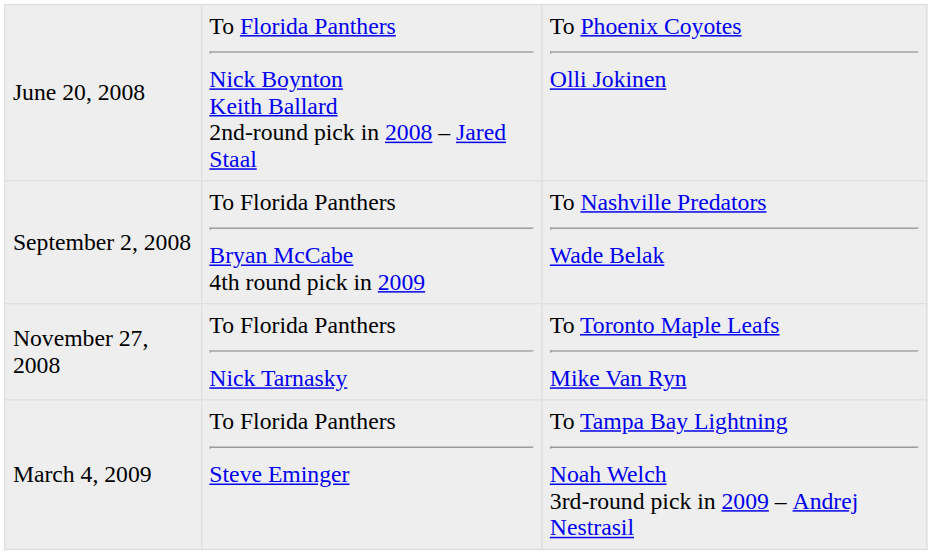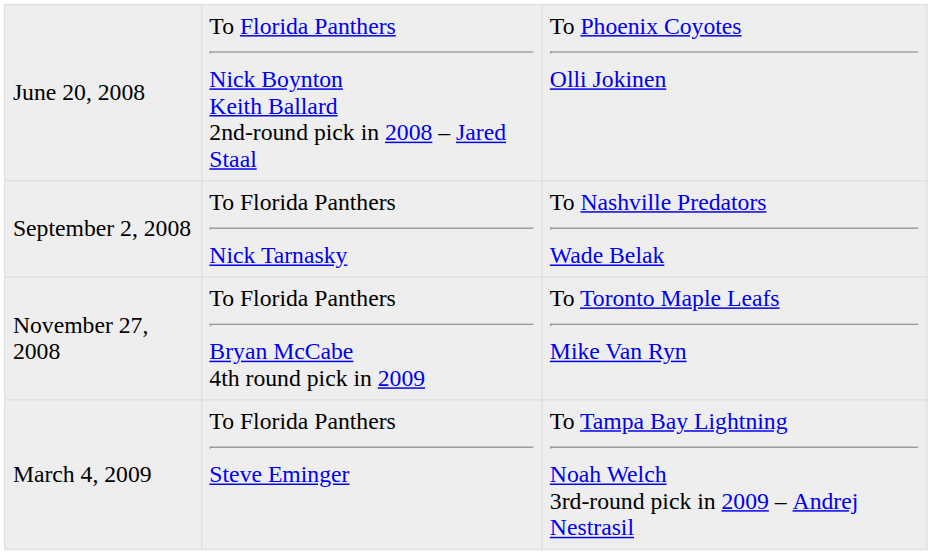 <table border=1 style="border-collapse:collapse" bordercolor="#DFDFDF"  cellpadding="5">
 <tr bgcolor="#eeeeee">
 <td>June 20, 2008<br></td>
 <td valign="top">To <a href='#'>Florida Panthers</a> <hr><a href='#'>Nick Boynton</a><br><a href='#'>Keith Ballard</a><br>2nd-round pick in <a href='#'>2008</a> – <a href='#'>Jared Staal</a></td>
 <td valign="top">To <a href='#'>Phoenix Coyotes</a> <hr><a href='#'>Olli Jokinen</a></td>
 </tr>
 <tr bgcolor="#eeeeee">
 <td>September 2, 2008</td>
-<td valign="top">To Florida Panthers <hr><a href='#'>Bryan McCabe</a> <br>4th round pick in <a href='#'>2009</a></td>
+<td valign="top">To Florida Panthers <hr><a href='#'>Nick Tarnasky</a></td>
 <td valign="top">To <a href='#'>Nashville Predators</a> <hr><a href='#'>Wade Belak</a></td>
 </tr>
 <tr bgcolor="#eeeeee">
 <td>November 27, 2008<br></td>
-<td valign="top">To Florida Panthers <hr><a href='#'>Nick Tarnasky</a></td>
+<td valign="top">To Florida Panthers <hr><a href='#'>Bryan McCabe</a> <br>4th round pick in <a href='#'>2009</a></td>
 <td valign="top">To <a href='#'>Toronto Maple Leafs</a> <hr><a href='#'>Mike Van Ryn</a></td>
 </tr>
 <tr bgcolor="#eeeeee">
 <td>March 4, 2009<br></td>
 <td valign="top">To Florida Panthers <hr><a href='#'>Steve Eminger</a></td>
 <td valign="top">To <a href='#'>Tampa Bay Lightning</a> <hr><a href='#'>Noah Welch</a><br>3rd-round pick in <a href='#'>2009</a> – <a href='#'>Andrej Nestrasil</a></td>
 </tr>
 </table>
